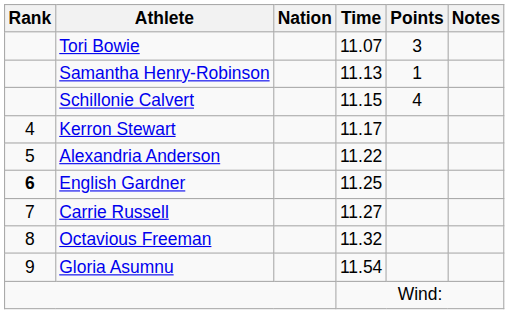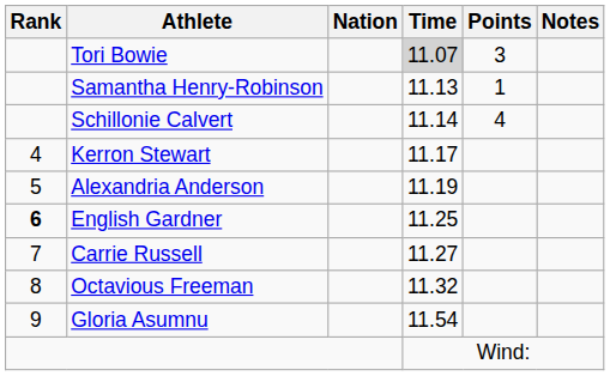 <table class="wikitable mw-datatable sortable" style="text-align:center;">
 <tr>
 <th>Rank</th>
 <th>Athlete</th>
 <th>Nation</th>
 <th>Time</th>
 <th>Points</th>
 <th>Notes</th>
 </tr>
 <tr>
 <td></td>
 <td align=left><a href='#'>Tori Bowie</a></td>
 <td align=left></td>
-<td>11.07</td>
+<td style="background: lightgrey;">11.07</td>
 <td>3</td>
 <td></td>
 </tr>
 <tr>
 <td></td>
 <td align=left><a href='#'>Samantha Henry-Robinson</a></td>
 <td align=left></td>
 <td>11.13</td>
 <td>1</td>
 <td></td>
 </tr>
 <tr>
 <td></td>
 <td align=left><a href='#'>Schillonie Calvert</a></td>
 <td align=left></td>
-<td>11.15</td>
+<td>11.14</td>
 <td>4</td>
 <td></td>
 </tr>
 <tr>
 <td>4</td>
 <td align=left><a href='#'>Kerron Stewart</a></td>
 <td align=left></td>
 <td>11.17</td>
 <td></td>
 <td></td>
 </tr>
 <tr>
 <td>5</td>
 <td align=left><a href='#'>Alexandria Anderson</a></td>
 <td align=left></td>
-<td>11.22</td>
+<td>11.19</td>
 <td></td>
 <td></td>
 </tr>
 <tr>
 <td><strong>6</strong></td>
 <td align=left><a href='#'>English Gardner</a></td>
 <td align=left></td>
 <td>11.25</td>
 <td></td>
 <td></td>
 </tr>
 <tr>
 <td>7</td>
 <td align=left><a href='#'>Carrie Russell</a></td>
 <td align=left></td>
 <td>11.27</td>
 <td></td>
 <td></td>
 </tr>
 <tr>
 <td>8</td>
 <td align=left><a href='#'>Octavious Freeman</a></td>
 <td align=left></td>
 <td>11.32</td>
 <td></td>
 <td></td>
 </tr>
 <tr>
 <td>9</td>
 <td align=left><a href='#'>Gloria Asumnu</a></td>
 <td align=left></td>
 <td>11.54</td>
 <td></td>
 <td></td>
 </tr>
 <tr class="sortbottom">
 <td colspan=3></td>
 <td colspan=3>Wind: </td>
 </tr>
 </table>
